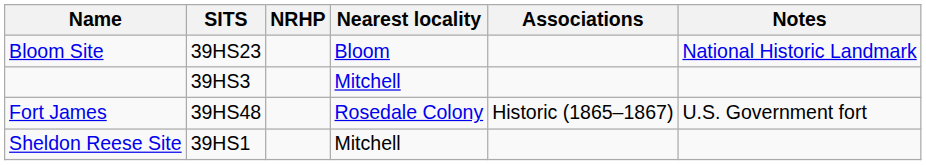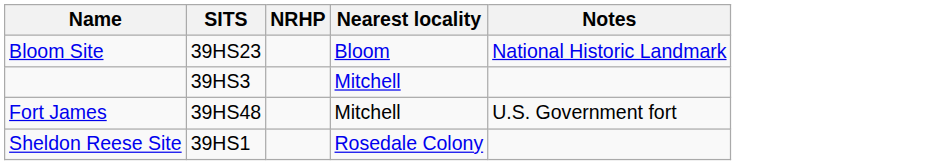 <table class="wikitable sortable">
 <tr>
 <th scope="col">Name</th>
 <th scope="col">SITS</th>
 <th scope="col">NRHP</th>
 <th scope="col">Nearest locality</th>
-<th scope="col">Associations</th>
 <th scope="col" class="unsortable">Notes</th>
 </tr>
 <tr>
 <td><a href='#'>Bloom Site</a></td>
 <td>39HS23</td>
 <td></td>
 <td><a href='#'>Bloom</a></td>
-<td></td>
 <td><a href='#'>National Historic Landmark</a></td>
 </tr>
 <tr>
 <td></td>
 <td>39HS3</td>
 <td></td>
 <td><a href='#'>Mitchell</a></td>
 <td></td>
-<td></td>
 </tr>
 <tr>
 <td><a href='#'>Fort James</a></td>
 <td>39HS48</td>
 <td></td>
-<td><a href='#'>Rosedale Colony</a></td>
-<td>Historic (1865–1867)</td>
+<td>Mitchell</td>
 <td>U.S. Government fort</td>
 </tr>
 <tr>
 <td><a href='#'>Sheldon Reese Site</a></td>
 <td>39HS1</td>
 <td></td>
-<td>Mitchell</td>
-<td></td>
+<td><a href='#'>Rosedale Colony</a></td>
 <td></td>
 </tr>
 </table>
